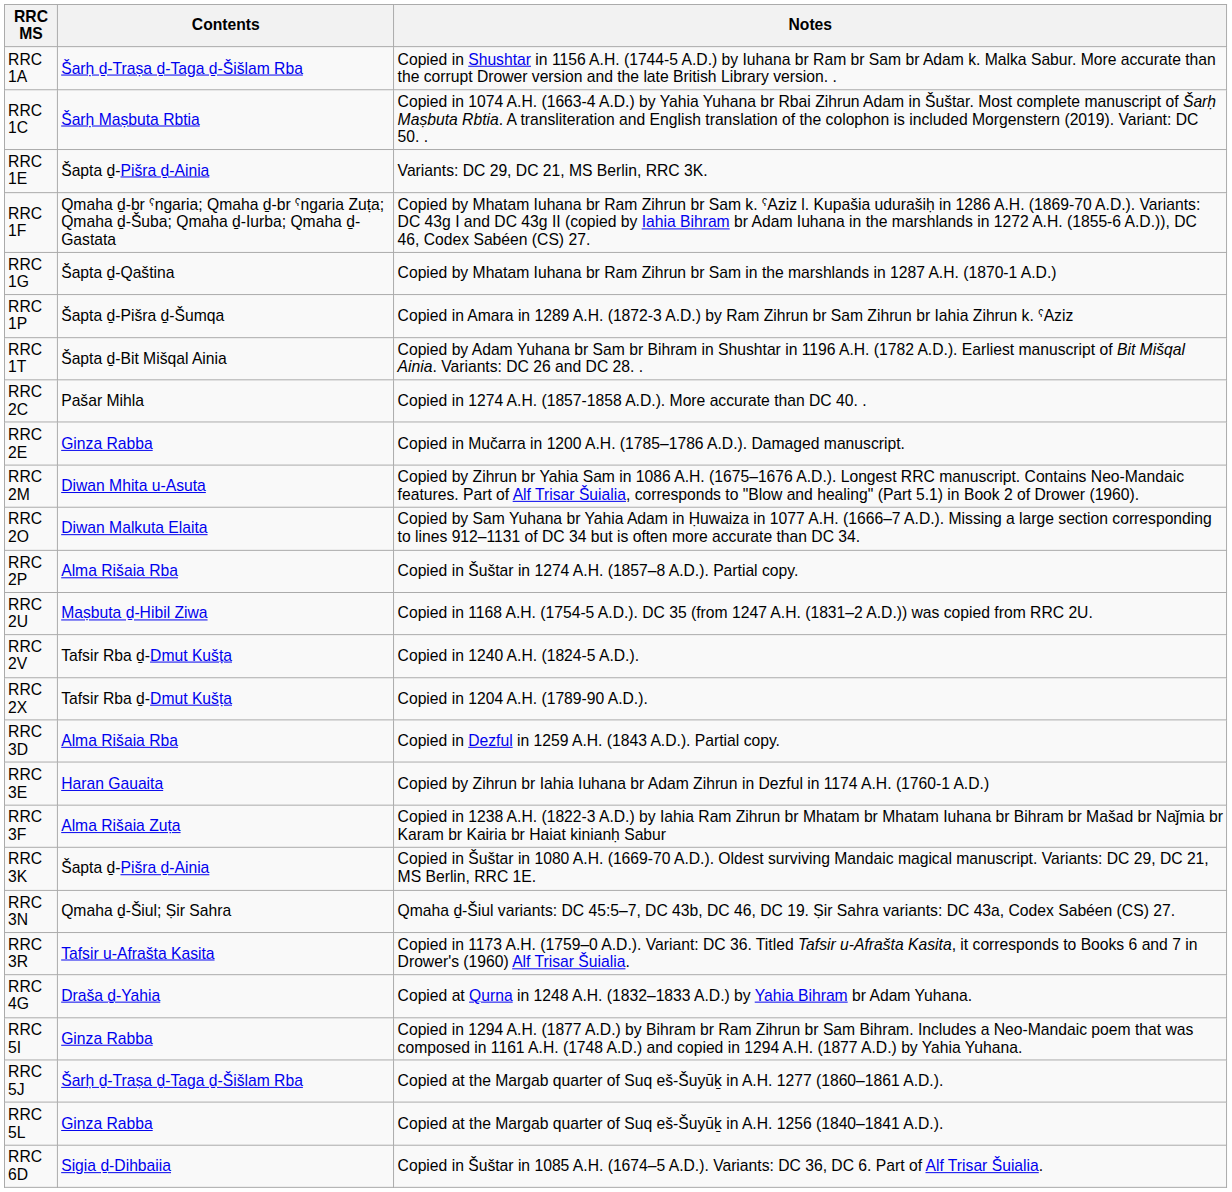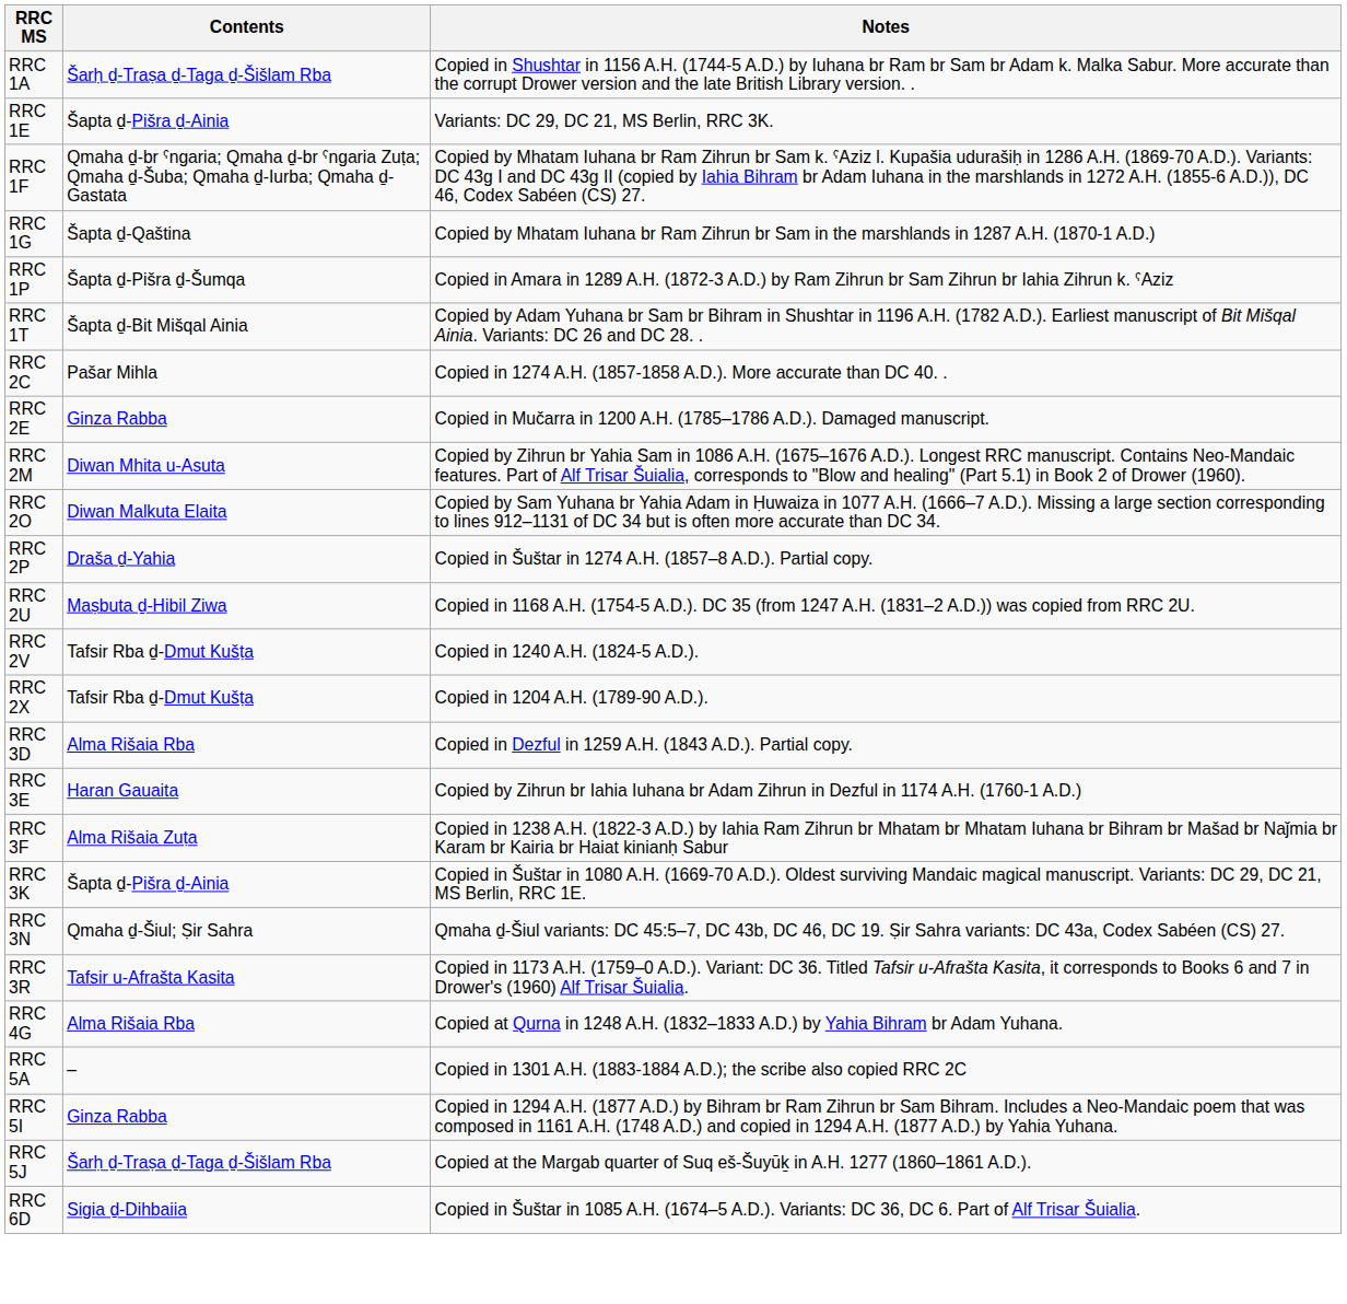 <table class="wikitable sortable">
 <tr>
 <th>RRC MS</th>
 <th>Contents</th>
 <th>Notes</th>
 </tr>
 <tr>
 <td>RRC 1A</td>
 <td><a href='#'>Šarḥ ḏ-Traṣa ḏ-Taga ḏ-Šišlam Rba</a></td>
 <td>Copied in <a href='#'>Shushtar</a> in 1156 A.H. (1744-5 A.D.) by Iuhana br Ram br Sam br Adam k. Malka Sabur. More accurate than the corrupt Drower version and the late British Library version. .</td>
-</tr>
-<tr>
-<td>RRC 1C</td>
-<td><a href='#'>Šarḥ Maṣbuta Rbtia</a></td>
-<td>Copied in 1074 A.H. (1663-4 A.D.) by Yahia Yuhana br Rbai Zihrun Adam in Šuštar. Most complete manuscript of <em>Šarḥ Maṣbuta Rbtia</em>. A transliteration and English translation of the colophon is included Morgenstern (2019). Variant: DC 50. .</td>
 </tr>
 <tr>
 <td>RRC 1E</td>
 <td>Šapta ḏ-<a href='#'>Pišra ḏ-Ainia</a></td>
 <td>Variants: DC 29, DC 21, MS Berlin, RRC 3K.</td>
 </tr>
 <tr>
 <td>RRC 1F</td>
 <td>Qmaha ḏ-br ˁngaria; Qmaha ḏ-br ˁngaria Zuṭa; Qmaha ḏ-Šuba; Qmaha ḏ-Iurba; Qmaha ḏ-Gastata</td>
 <td>Copied by Mhatam Iuhana br Ram Zihrun br Sam k. ˁAziz l. Kupašia udurašiḥ in 1286 A.H. (1869-70 A.D.). Variants: DC 43g I and DC 43g II (copied by <a href='#'>Iahia Bihram</a> br Adam Iuhana in the marshlands in 1272 A.H. (1855-6 A.D.)), DC 46, Codex Sabéen (CS) 27.</td>
 </tr>
 <tr>
 <td>RRC 1G</td>
 <td>Šapta ḏ-Qaština</td>
 <td>Copied by Mhatam Iuhana br Ram Zihrun br Sam in the marshlands in 1287 A.H. (1870-1 A.D.)</td>
 </tr>
 <tr>
 <td>RRC 1P</td>
 <td>Šapta ḏ-Pišra ḏ-Šumqa</td>
 <td>Copied in Amara in 1289 A.H. (1872-3 A.D.) by Ram Zihrun br Sam Zihrun br Iahia Zihrun k. ˁAziz</td>
 </tr>
 <tr>
 <td>RRC 1T</td>
 <td>Šapta ḏ-Bit Mišqal Ainia</td>
 <td>Copied by Adam Yuhana br Sam br Bihram in Shushtar in 1196 A.H. (1782 A.D.). Earliest manuscript of <em>Bit Mišqal Ainia</em>. Variants: DC 26 and DC 28. .</td>
 </tr>
 <tr>
 <td>RRC 2C</td>
 <td>Pašar Mihla</td>
 <td>Copied in 1274 A.H. (1857-1858 A.D.). More accurate than DC 40. .</td>
 </tr>
 <tr>
 <td>RRC 2E</td>
 <td><a href='#'>Ginza Rabba</a></td>
 <td>Copied in Mučarra in 1200 A.H. (1785–1786 A.D.). Damaged manuscript.</td>
 </tr>
 <tr>
 <td>RRC 2M</td>
 <td><a href='#'>Diwan Mhita u-Asuta</a></td>
 <td>Copied by Zihrun br Yahia Sam in 1086 A.H. (1675–1676 A.D.). Longest RRC manuscript. Contains Neo-Mandaic features. Part of <a href='#'>Alf Trisar Šuialia</a>, corresponds to "Blow and healing" (Part 5.1) in Book 2 of Drower (1960).</td>
 </tr>
 <tr>
 <td>RRC 2O</td>
 <td><a href='#'>Diwan Malkuta Elaita</a></td>
 <td>Copied by Sam Yuhana br Yahia Adam in Ḥuwaiza in 1077 A.H. (1666–7 A.D.). Missing a large section corresponding to lines 912–1131 of DC 34 but is often more accurate than DC 34.</td>
 </tr>
 <tr>
 <td>RRC 2P</td>
-<td><a href='#'>Alma Rišaia Rba</a></td>
+<td><a href='#'>Draša ḏ-Yahia</a></td>
 <td>Copied in Šuštar in 1274 A.H. (1857–8 A.D.). Partial copy.</td>
 </tr>
 <tr>
 <td>RRC 2U</td>
 <td><a href='#'>Maṣbuta ḏ-Hibil Ziwa</a></td>
 <td>Copied in 1168 A.H. (1754-5 A.D.). DC 35 (from 1247 A.H. (1831–2 A.D.)) was copied from RRC 2U.</td>
 </tr>
 <tr>
 <td>RRC 2V</td>
 <td>Tafsir Rba ḏ-<a href='#'>Dmut Kušṭa</a></td>
 <td>Copied in 1240 A.H. (1824-5 A.D.).</td>
 </tr>
 <tr>
 <td>RRC 2X</td>
 <td>Tafsir Rba ḏ-<a href='#'>Dmut Kušṭa</a></td>
 <td>Copied in 1204 A.H. (1789-90 A.D.).</td>
 </tr>
 <tr>
 <td>RRC 3D</td>
 <td><a href='#'>Alma Rišaia Rba</a></td>
 <td>Copied in <a href='#'>Dezful</a> in 1259 A.H. (1843 A.D.). Partial copy.</td>
 </tr>
 <tr>
 <td>RRC 3E</td>
 <td><a href='#'>Haran Gauaita</a></td>
 <td>Copied by Zihrun br Iahia Iuhana br Adam Zihrun in Dezful in 1174 A.H. (1760-1 A.D.)</td>
 </tr>
 <tr>
 <td>RRC 3F</td>
 <td><a href='#'>Alma Rišaia Zuṭa</a></td>
 <td>Copied in 1238 A.H. (1822-3 A.D.) by Iahia Ram Zihrun br Mhatam br Mhatam Iuhana br Bihram br Mašad br Naǰmia br Karam br Kairia br Haiat kinianḥ Sabur</td>
 </tr>
 <tr>
 <td>RRC 3K</td>
 <td>Šapta ḏ-<a href='#'>Pišra ḏ-Ainia</a></td>
 <td>Copied in Šuštar in 1080 A.H. (1669-70 A.D.). Oldest surviving Mandaic magical manuscript. Variants: DC 29, DC 21, MS Berlin, RRC 1E.</td>
 </tr>
 <tr>
 <td>RRC 3N</td>
 <td>Qmaha ḏ-Šiul; Ṣir Sahra</td>
 <td>Qmaha ḏ-Šiul variants: DC 45:5–7, DC 43b, DC 46, DC 19. Ṣir Sahra variants: DC 43a, Codex Sabéen (CS) 27.</td>
 </tr>
 <tr>
 <td>RRC 3R</td>
 <td><a href='#'>Tafsir u-Afrašta Kasita</a></td>
 <td>Copied in 1173 A.H. (1759–0 A.D.). Variant: DC 36. Titled <em>Tafsir u-Afrašta Kasita</em>, it corresponds to Books 6 and 7 in Drower's (1960) <a href='#'>Alf Trisar Šuialia</a>.</td>
 </tr>
 <tr>
 <td>RRC 4G</td>
-<td><a href='#'>Draša ḏ-Yahia</a></td>
+<td><a href='#'>Alma Rišaia Rba</a></td>
 <td>Copied at <a href='#'>Qurna</a> in 1248 A.H. (1832–1833 A.D.) by <a href='#'>Yahia Bihram</a> br Adam Yuhana.</td>
+</tr>
+<tr>
+<td>RRC 5A</td>
+<td>–</td>
+<td>Copied in 1301 A.H. (1883-1884 A.D.); the scribe also copied RRC 2C</td>
 </tr>
 <tr>
 <td>RRC 5I</td>
 <td><a href='#'>Ginza Rabba</a></td>
 <td>Copied in 1294 A.H. (1877 A.D.) by Bihram br Ram Zihrun br Sam Bihram. Includes a Neo-Mandaic poem that was composed in 1161 A.H. (1748 A.D.) and copied in 1294 A.H. (1877 A.D.) by Yahia Yuhana.</td>
 </tr>
 <tr>
 <td>RRC 5J</td>
 <td><a href='#'>Šarḥ ḏ-Traṣa ḏ-Taga ḏ-Šišlam Rba</a></td>
 <td>Copied at the Margab quarter of Suq eš-Šuyūḵ in A.H. 1277 (1860–1861 A.D.).</td>
 </tr>
 <tr>
-<td>RRC 5L</td>
-<td><a href='#'>Ginza Rabba</a></td>
-<td>Copied at the Margab quarter of Suq eš-Šuyūḵ in A.H. 1256 (1840–1841 A.D.).</td>
-</tr>
-<tr>
 <td>RRC 6D</td>
 <td><a href='#'>Sigia ḏ-Dihbaiia</a></td>
 <td>Copied in Šuštar in 1085 A.H. (1674–5 A.D.). Variants: DC 36, DC 6. Part of <a href='#'>Alf Trisar Šuialia</a>.</td>
 </tr>
 </table>
